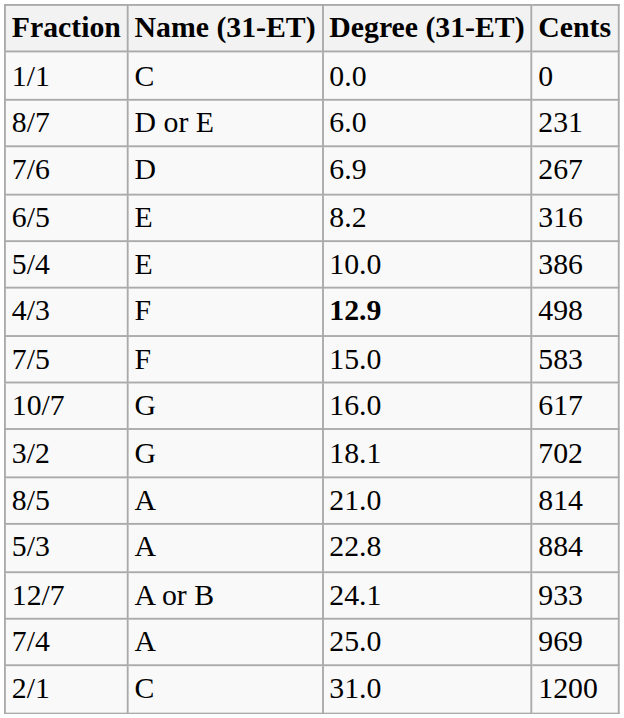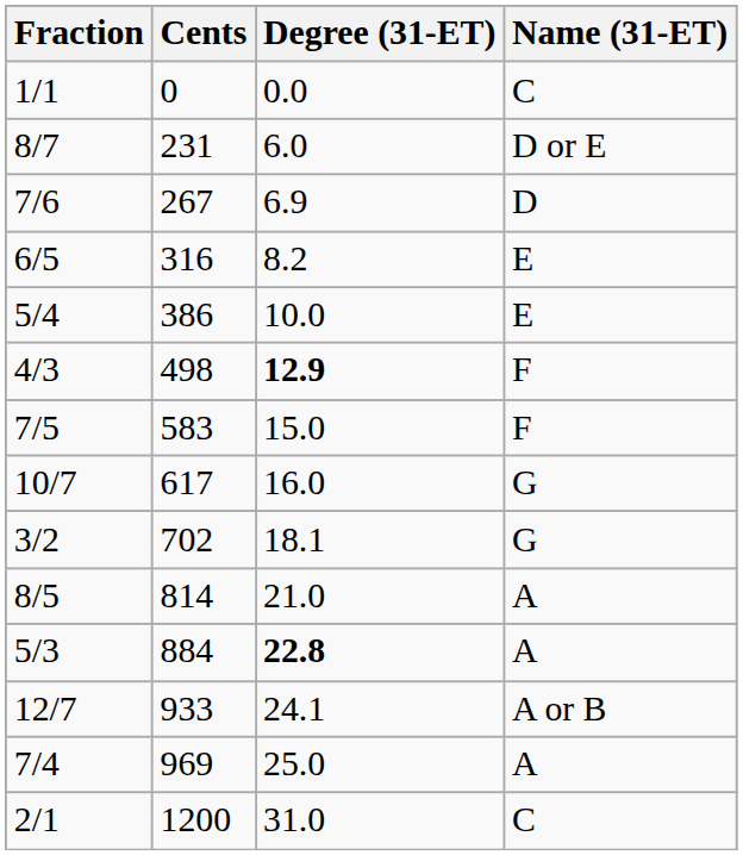 <table class="wikitable">
 <tr>
 <th>Fraction</th>
+<th>Cents</th>
+<th>Degree (31-ET)</th>
 <th>Name (31-ET)</th>
-<th>Degree (31-ET)</th>
-<th>Cents</th>
 </tr>
 <tr>
 <td>1/1</td>
+<td>0</td>
+<td>0.0</td>
 <td>C</td>
-<td>0.0</td>
-<td>0</td>
 </tr>
 <tr>
 <td>8/7</td>
+<td>231</td>
+<td>6.0</td>
 <td>D or E</td>
-<td>6.0</td>
-<td>231</td>
 </tr>
 <tr>
 <td>7/6</td>
+<td>267</td>
+<td>6.9</td>
 <td>D</td>
-<td>6.9</td>
-<td>267</td>
 </tr>
 <tr>
 <td>6/5</td>
+<td>316</td>
+<td>8.2</td>
 <td>E</td>
-<td>8.2</td>
-<td>316</td>
 </tr>
 <tr>
 <td>5/4</td>
+<td>386</td>
+<td>10.0</td>
 <td>E</td>
-<td>10.0</td>
-<td>386</td>
 </tr>
 <tr>
 <td>4/3</td>
+<td>498</td>
+<td><strong>12.9</strong></td>
 <td>F</td>
-<td><strong>12.9</strong></td>
-<td>498</td>
 </tr>
 <tr>
 <td>7/5</td>
+<td>583</td>
+<td>15.0</td>
 <td>F</td>
-<td>15.0</td>
-<td>583</td>
 </tr>
 <tr>
 <td>10/7</td>
+<td>617</td>
+<td>16.0</td>
 <td>G</td>
-<td>16.0</td>
-<td>617</td>
 </tr>
 <tr>
 <td>3/2</td>
+<td>702</td>
+<td>18.1</td>
 <td>G</td>
-<td>18.1</td>
-<td>702</td>
 </tr>
 <tr>
 <td>8/5</td>
+<td>814</td>
+<td>21.0</td>
 <td>A</td>
-<td>21.0</td>
-<td>814</td>
 </tr>
 <tr>
 <td>5/3</td>
+<td>884</td>
+<td><strong>22.8</strong></td>
 <td>A</td>
-<td>22.8</td>
-<td>884</td>
 </tr>
 <tr>
 <td>12/7</td>
+<td>933</td>
+<td>24.1</td>
 <td>A or B</td>
-<td>24.1</td>
-<td>933</td>
 </tr>
 <tr>
 <td>7/4</td>
+<td>969</td>
+<td>25.0</td>
 <td>A</td>
-<td>25.0</td>
-<td>969</td>
 </tr>
 <tr>
 <td>2/1</td>
+<td>1200</td>
+<td>31.0</td>
 <td>C</td>
-<td>31.0</td>
-<td>1200</td>
 </tr>
 </table>
